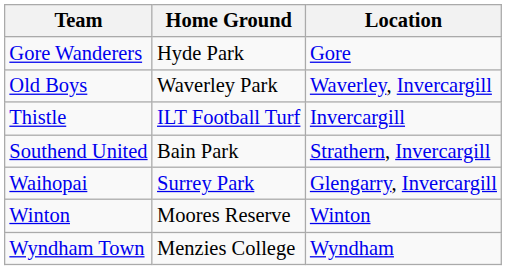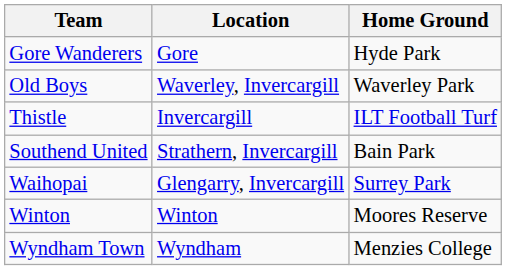 <table class="wikitable sortable">
 <tr>
 <th>Team</th>
+<th>Location</th>
 <th>Home Ground</th>
-<th>Location</th>
 </tr>
 <tr>
 <td><a href='#'>Gore Wanderers</a></td>
+<td><a href='#'>Gore</a></td>
 <td>Hyde Park</td>
-<td><a href='#'>Gore</a></td>
 </tr>
 <tr>
 <td><a href='#'>Old Boys</a></td>
+<td><a href='#'>Waverley</a>, <a href='#'>Invercargill</a></td>
 <td>Waverley Park</td>
-<td><a href='#'>Waverley</a>, <a href='#'>Invercargill</a></td>
 </tr>
 <tr>
 <td><a href='#'>Thistle</a></td>
+<td><a href='#'>Invercargill</a></td>
 <td><a href='#'>ILT Football Turf</a></td>
-<td><a href='#'>Invercargill</a></td>
 </tr>
 <tr>
 <td><a href='#'>Southend United</a></td>
+<td><a href='#'>Strathern</a>, <a href='#'>Invercargill</a></td>
 <td>Bain Park</td>
-<td><a href='#'>Strathern</a>, <a href='#'>Invercargill</a></td>
 </tr>
 <tr>
 <td><a href='#'>Waihopai</a></td>
+<td><a href='#'>Glengarry</a>, <a href='#'>Invercargill</a></td>
 <td><a href='#'>Surrey Park</a></td>
-<td><a href='#'>Glengarry</a>, <a href='#'>Invercargill</a></td>
 </tr>
 <tr>
 <td><a href='#'>Winton</a></td>
+<td><a href='#'>Winton</a></td>
 <td>Moores Reserve</td>
-<td><a href='#'>Winton</a></td>
 </tr>
 <tr>
 <td><a href='#'>Wyndham Town</a></td>
+<td><a href='#'>Wyndham</a></td>
 <td>Menzies College</td>
-<td><a href='#'>Wyndham</a></td>
 </tr>
 </table>
